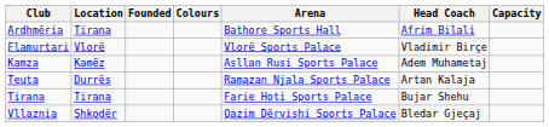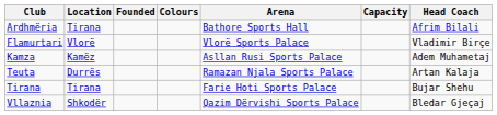 <table class="wikitable sortable">
 <tr>
 <th scope="col">Club</th>
 <th scope="col">Location</th>
 <th scope="col">Founded</th>
 <th scope="col">Colours</th>
 <th scope="col">Arena</th>
+<th scope="col">Capacity</th>
 <th scope="col">Head Coach</th>
-<th scope="col">Capacity</th>
 </tr>
 <tr bgcolor=>
 <td><a href='#'>Ardhmëria</a></td>
 <td><a href='#'>Tirana</a></td>
 <td></td>
 <td></td>
 <td><a href='#'>Bathore Sports Hall</a></td>
+<td></td>
 <td> <a href='#'>Afrim Bilali</a></td>
-<td></td>
 </tr>
 <tr bgcolor=>
 <td><a href='#'>Flamurtari</a></td>
 <td><a href='#'>Vlorë</a></td>
 <td></td>
 <td></td>
 <td><a href='#'>Vlorë Sports Palace</a></td>
+<td></td>
 <td> Vladimir Birçe</td>
-<td></td>
 </tr>
 <tr bgcolor=>
 <td><a href='#'>Kamza</a></td>
 <td><a href='#'>Kamëz</a></td>
 <td></td>
 <td></td>
 <td><a href='#'>Asllan Rusi Sports Palace</a></td>
+<td></td>
 <td> Adem Muhametaj</td>
-<td></td>
 </tr>
 <tr bgcolor=>
 <td><a href='#'>Teuta</a></td>
 <td><a href='#'>Durrës</a></td>
 <td></td>
 <td></td>
 <td><a href='#'>Ramazan Njala Sports Palace</a></td>
+<td></td>
 <td> Artan Kalaja</td>
-<td></td>
 </tr>
 <tr bgcolor=>
 <td><a href='#'>Tirana</a></td>
 <td><a href='#'>Tirana</a></td>
 <td></td>
 <td></td>
 <td><a href='#'>Farie Hoti Sports Palace</a></td>
+<td></td>
 <td> Bujar Shehu</td>
-<td></td>
 </tr>
 <tr bgcolor=>
 <td><a href='#'>Vllaznia</a></td>
 <td><a href='#'>Shkodër</a></td>
 <td></td>
 <td></td>
 <td><a href='#'>Qazim Dërvishi Sports Palace</a></td>
+<td></td>
 <td> Bledar Gjeçaj</td>
-<td></td>
 </tr>
 </table>
